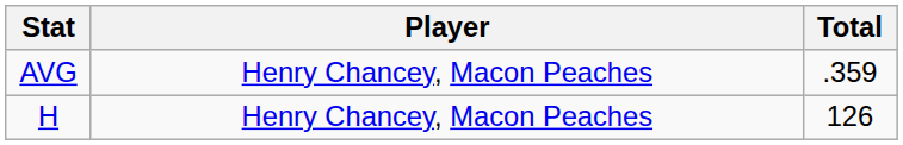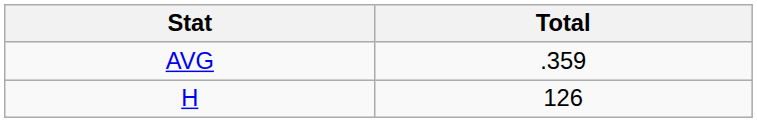 <table class="wikitable" width="40%" style="text-align:center;">
 <tr>
 <th width="5%">Stat</th>
-<th width="60%">Player</th>
 <th width="5%">Total</th>
 </tr>
 <tr>
 <td><a href='#'>AVG</a></td>
-<td><a href='#'>Henry Chancey</a>, <a href='#'>Macon Peaches</a></td>
 <td>.359</td>
 </tr>
 <tr>
 <td><a href='#'>H</a></td>
-<td><a href='#'>Henry Chancey</a>, <a href='#'>Macon Peaches</a></td>
 <td>126</td>
 </tr>
 </table>
